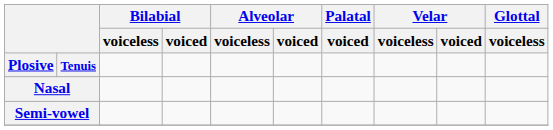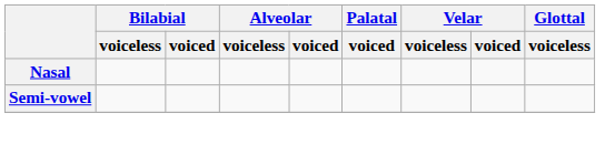 <table class="wikitable" style="text-align:center">
 <tr>
 <th colspan="2" rowspan="2"></th>
 <th colspan="2"><a href='#'>Bilabial</a></th>
 <th colspan="2"><a href='#'>Alveolar</a></th>
 <th><a href='#'>Palatal</a></th>
 <th colspan="2"><a href='#'>Velar</a></th>
 <th><a href='#'>Glottal</a></th>
 </tr>
 <tr class=small>
 <th>voiceless</th>
 <th>voiced</th>
 <th>voiceless</th>
 <th>voiced</th>
 <th>voiced</th>
 <th>voiceless</th>
 <th>voiced</th>
 <th>voiceless</th>
-</tr>
-<tr>
-<th><a href='#'>Plosive</a></th>
-<th><small><a href='#'>Tenuis</a></small></th>
-<td></td>
-<td></td>
-<td></td>
-<td></td>
-<td></td>
-<td></td>
-<td></td>
-<td></td>
 </tr>
 <tr>
 <th colspan="2"><a href='#'>Nasal</a></th>
 <td></td>
 <td></td>
 <td></td>
 <td></td>
 <td></td>
 <td></td>
 <td></td>
 <td></td>
 </tr>
 <tr>
 <th colspan="2"><a href='#'>Semi-vowel</a></th>
 <td></td>
 <td></td>
 <td></td>
 <td></td>
 <td></td>
 <td></td>
 <td></td>
 <td></td>
 </tr>
 <tr>
 </tr>
 </table>
